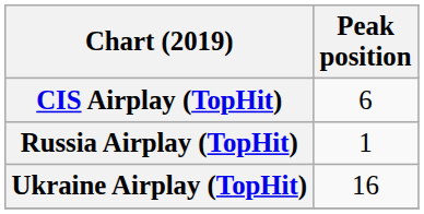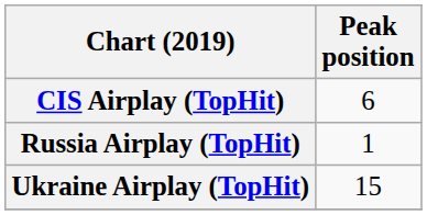 <table class="wikitable sortable plainrowheaders" style="text-align:center">
 <tr>
 <th scope="col">Chart (2019)</th>
 <th scope="col">Peak<br>position</th>
 </tr>
 <tr>
 <th scope="row"><a href='#'>CIS</a> Airplay (<a href='#'>TopHit</a>)</th>
 <td>6</td>
 </tr>
 <tr>
 <th scope="row">Russia Airplay (<a href='#'>TopHit</a>)</th>
 <td>1</td>
 </tr>
 <tr>
 <th scope="row">Ukraine Airplay (<a href='#'>TopHit</a>)</th>
-<td>16</td>
+<td>15</td>
 </tr>
 <tr>
 </tr>
 </table>
